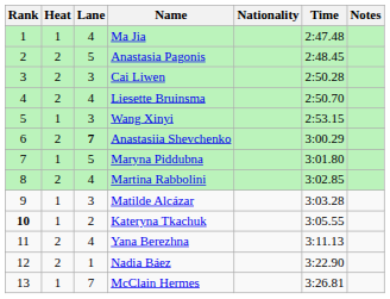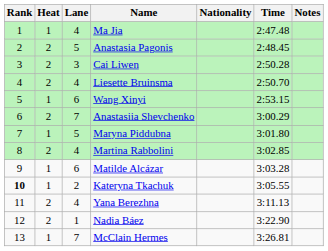 <table class="wikitable sortable" style="text-align:center">
 <tr>
 <th>Rank</th>
 <th>Heat</th>
 <th>Lane</th>
 <th>Name</th>
 <th>Nationality</th>
 <th>Time</th>
 <th>Notes</th>
 </tr>
 <tr bgcolor=bbf3bb>
 <td>1</td>
 <td>1</td>
 <td>4</td>
 <td align=left><a href='#'>Ma Jia</a></td>
 <td align=left></td>
 <td>2:47.48</td>
 <td></td>
 </tr>
 <tr bgcolor=bbf3bb>
 <td>2</td>
 <td>2</td>
 <td>5</td>
 <td align=left><a href='#'>Anastasia Pagonis</a></td>
 <td align=left></td>
 <td>2:48.45</td>
 <td></td>
 </tr>
 <tr bgcolor=bbf3bb>
 <td>3</td>
 <td>2</td>
 <td>3</td>
 <td align=left><a href='#'>Cai Liwen</a></td>
 <td align=left></td>
 <td>2:50.28</td>
 <td></td>
 </tr>
 <tr bgcolor=bbf3bb>
 <td>4</td>
 <td>2</td>
 <td>4</td>
 <td align=left><a href='#'>Liesette Bruinsma</a></td>
 <td align=left></td>
 <td>2:50.70</td>
 <td></td>
 </tr>
 <tr bgcolor=bbf3bb>
 <td>5</td>
 <td>1</td>
-<td>3</td>
+<td>6</td>
 <td align=left><a href='#'>Wang Xinyi</a></td>
 <td align=left></td>
 <td>2:53.15</td>
 <td></td>
 </tr>
 <tr bgcolor=bbf3bb>
 <td>6</td>
 <td>2</td>
-<td><strong>7</strong></td>
+<td>7</td>
 <td align=left><a href='#'>Anastasiia Shevchenko</a></td>
 <td align=left></td>
 <td>3:00.29</td>
 <td></td>
 </tr>
 <tr bgcolor=bbf3bb>
 <td>7</td>
 <td>1</td>
 <td>5</td>
 <td align=left><a href='#'>Maryna Piddubna</a></td>
 <td align=left></td>
 <td>3:01.80</td>
 <td></td>
 </tr>
 <tr bgcolor=bbf3bb>
 <td>8</td>
 <td>2</td>
 <td>4</td>
 <td align=left><a href='#'>Martina Rabbolini</a></td>
 <td align=left></td>
 <td>3:02.85</td>
 <td></td>
 </tr>
 <tr>
 <td>9</td>
 <td>1</td>
-<td>3</td>
+<td>6</td>
 <td align=left><a href='#'>Matilde Alcázar</a></td>
 <td align=left></td>
 <td>3:03.28</td>
 <td></td>
 </tr>
 <tr>
 <td><strong>10</strong></td>
 <td>1</td>
 <td>2</td>
 <td align=left><a href='#'>Kateryna Tkachuk</a></td>
 <td align=left></td>
 <td>3:05.55</td>
 <td></td>
 </tr>
 <tr>
 <td>11</td>
 <td>2</td>
 <td>4</td>
 <td align=left><a href='#'>Yana Berezhna</a></td>
 <td align=left></td>
 <td>3:11.13</td>
 <td></td>
 </tr>
 <tr>
 <td>12</td>
 <td>2</td>
 <td>1</td>
 <td align=left><a href='#'>Nadia Báez</a></td>
 <td align=left></td>
 <td>3:22.90</td>
 <td></td>
 </tr>
 <tr>
 <td>13</td>
 <td>1</td>
 <td>7</td>
 <td align=left><a href='#'>McClain Hermes</a></td>
 <td align=left></td>
 <td>3:26.81</td>
 <td></td>
 </tr>
 </table>
